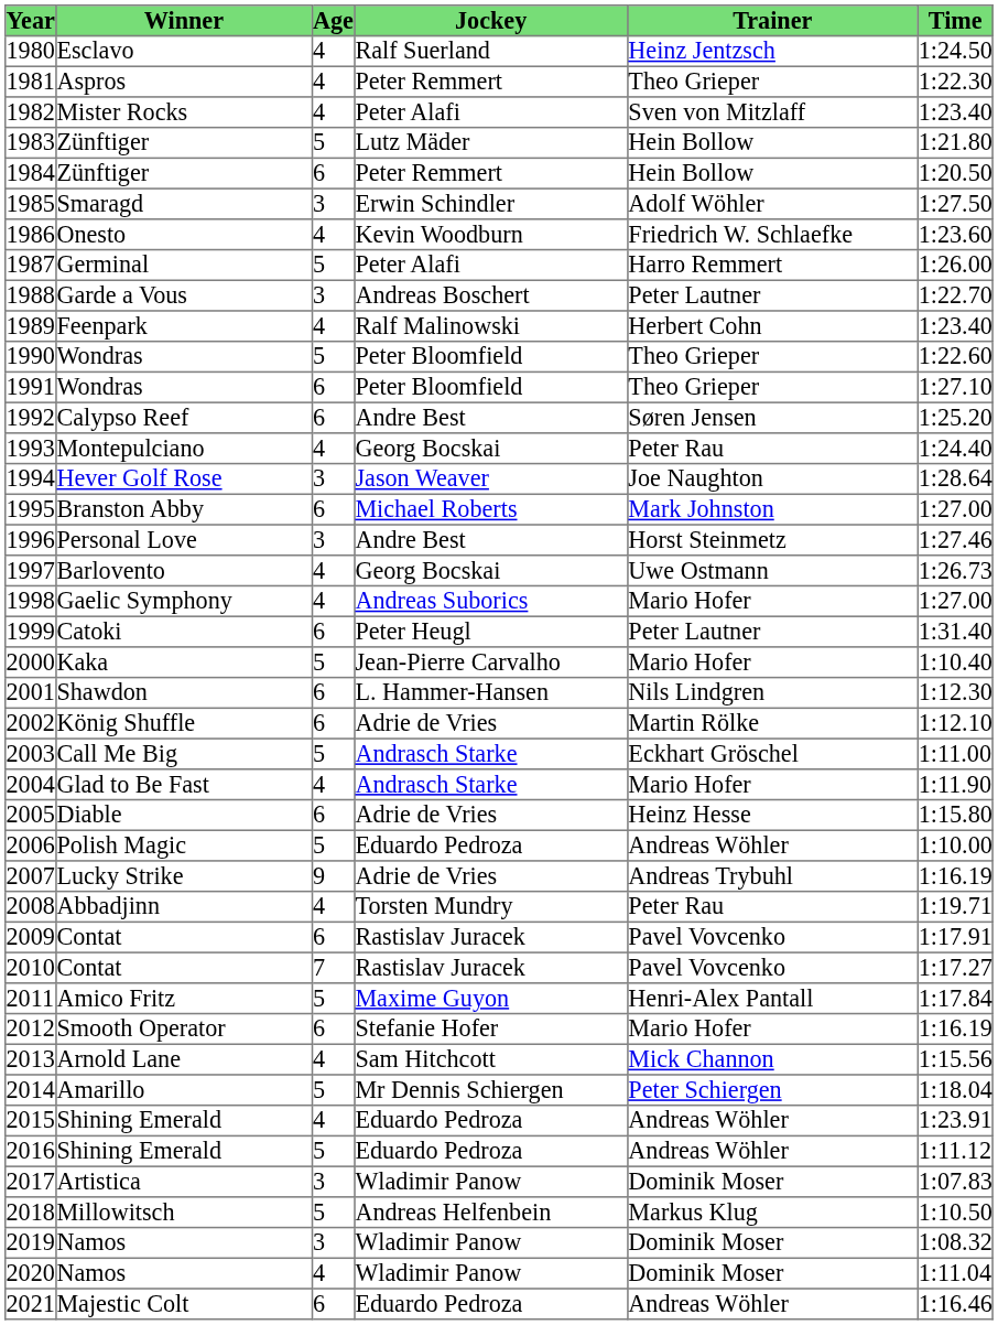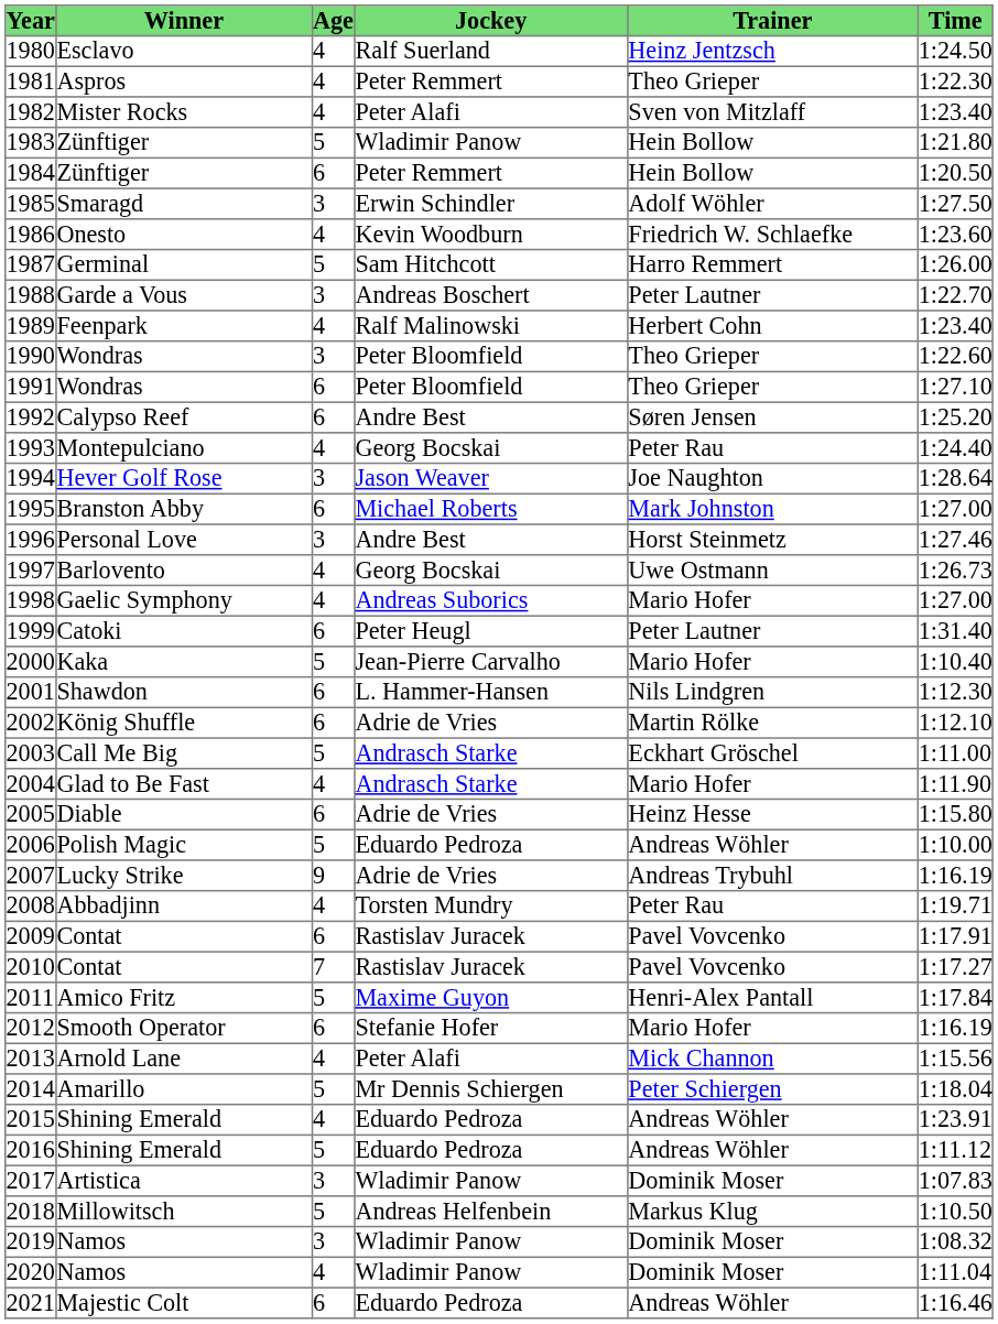 <table class = "sortable" | border="1" cellpadding="0" style="border-collapse: collapse; font-size:90%">
 <tr bgcolor="#77dd77" align="center">
 <th>Year</th>
 <th>Winner</th>
 <th>Age</th>
 <th>Jockey</th>
 <th>Trainer</th>
 <th>Time</th>
 </tr>
 <tr>
 <td>1980</td>
 <td width=150px>Esclavo</td>
 <td>4</td>
 <td width=160px>Ralf Suerland</td>
 <td width=170px><a href='#'>Heinz Jentzsch</a></td>
 <td>1:24.50</td>
 </tr>
 <tr>
 <td>1981</td>
 <td>Aspros</td>
 <td>4</td>
 <td>Peter Remmert</td>
 <td>Theo Grieper</td>
 <td>1:22.30</td>
 </tr>
 <tr>
 <td>1982</td>
 <td>Mister Rocks</td>
 <td>4</td>
 <td>Peter Alafi</td>
 <td>Sven von Mitzlaff</td>
 <td>1:23.40</td>
 </tr>
 <tr>
 <td>1983</td>
 <td>Zünftiger</td>
 <td>5</td>
-<td>Lutz Mäder</td>
+<td>Wladimir Panow</td>
 <td>Hein Bollow</td>
 <td>1:21.80</td>
 </tr>
 <tr>
 <td>1984</td>
 <td>Zünftiger</td>
 <td>6</td>
 <td>Peter Remmert</td>
 <td>Hein Bollow</td>
 <td>1:20.50</td>
 </tr>
 <tr>
 <td>1985</td>
 <td>Smaragd</td>
 <td>3</td>
 <td>Erwin Schindler</td>
 <td>Adolf Wöhler</td>
 <td>1:27.50</td>
 </tr>
 <tr>
 <td>1986</td>
 <td>Onesto</td>
 <td>4</td>
 <td>Kevin Woodburn</td>
 <td>Friedrich W. Schlaefke</td>
 <td>1:23.60</td>
 </tr>
 <tr>
 <td>1987</td>
 <td>Germinal</td>
 <td>5</td>
-<td>Peter Alafi</td>
+<td>Sam Hitchcott</td>
 <td>Harro Remmert</td>
 <td>1:26.00</td>
 </tr>
 <tr>
 <td>1988</td>
 <td>Garde a Vous</td>
 <td>3</td>
 <td>Andreas Boschert</td>
 <td>Peter Lautner</td>
 <td>1:22.70</td>
 </tr>
 <tr>
 <td>1989</td>
 <td>Feenpark</td>
 <td>4</td>
 <td>Ralf Malinowski</td>
 <td>Herbert Cohn</td>
 <td>1:23.40</td>
 </tr>
 <tr>
 <td>1990</td>
 <td>Wondras</td>
-<td>5</td>
+<td>3</td>
 <td>Peter Bloomfield</td>
 <td>Theo Grieper</td>
 <td>1:22.60</td>
 </tr>
 <tr>
 <td>1991</td>
 <td>Wondras</td>
 <td>6</td>
 <td>Peter Bloomfield</td>
 <td>Theo Grieper</td>
 <td>1:27.10</td>
 </tr>
 <tr>
 <td>1992</td>
 <td>Calypso Reef</td>
 <td>6</td>
 <td>Andre Best</td>
 <td>Søren Jensen</td>
 <td>1:25.20</td>
 </tr>
 <tr>
 <td>1993</td>
 <td>Montepulciano</td>
 <td>4</td>
 <td>Georg Bocskai</td>
 <td>Peter Rau</td>
 <td>1:24.40</td>
 </tr>
 <tr>
 <td>1994</td>
 <td><a href='#'>Hever Golf Rose</a></td>
 <td>3</td>
 <td><a href='#'>Jason Weaver</a></td>
 <td>Joe Naughton</td>
 <td>1:28.64</td>
 </tr>
 <tr>
 <td>1995</td>
 <td>Branston Abby</td>
 <td>6</td>
 <td><a href='#'>Michael Roberts</a></td>
 <td><a href='#'>Mark Johnston</a></td>
 <td>1:27.00</td>
 </tr>
 <tr>
 <td>1996</td>
 <td>Personal Love</td>
 <td>3</td>
 <td>Andre Best</td>
 <td>Horst Steinmetz</td>
 <td>1:27.46</td>
 </tr>
 <tr>
 <td>1997</td>
 <td>Barlovento</td>
 <td>4</td>
 <td>Georg Bocskai</td>
 <td>Uwe Ostmann</td>
 <td>1:26.73</td>
 </tr>
 <tr>
 <td>1998</td>
 <td>Gaelic Symphony</td>
 <td>4</td>
 <td><a href='#'>Andreas Suborics</a></td>
 <td>Mario Hofer</td>
 <td>1:27.00</td>
 </tr>
 <tr>
 <td>1999</td>
 <td>Catoki</td>
 <td>6</td>
 <td>Peter Heugl</td>
 <td>Peter Lautner</td>
 <td>1:31.40</td>
 </tr>
 <tr>
 <td>2000</td>
 <td>Kaka</td>
 <td>5</td>
 <td>Jean-Pierre Carvalho</td>
 <td>Mario Hofer</td>
 <td>1:10.40</td>
 </tr>
 <tr>
 <td>2001</td>
 <td>Shawdon</td>
 <td>6</td>
 <td>L. Hammer-Hansen </td>
 <td>Nils Lindgren</td>
 <td>1:12.30</td>
 </tr>
 <tr>
 <td>2002</td>
 <td>König Shuffle</td>
 <td>6</td>
 <td>Adrie de Vries</td>
 <td>Martin Rölke</td>
 <td>1:12.10</td>
 </tr>
 <tr>
 <td>2003</td>
 <td>Call Me Big</td>
 <td>5</td>
 <td><a href='#'>Andrasch Starke</a></td>
 <td>Eckhart Gröschel</td>
 <td>1:11.00</td>
 </tr>
 <tr>
 <td>2004</td>
 <td>Glad to Be Fast</td>
 <td>4</td>
 <td><a href='#'>Andrasch Starke</a></td>
 <td>Mario Hofer</td>
 <td>1:11.90</td>
 </tr>
 <tr>
 <td>2005</td>
 <td>Diable</td>
 <td>6</td>
 <td>Adrie de Vries</td>
 <td>Heinz Hesse</td>
 <td>1:15.80</td>
 </tr>
 <tr>
 <td>2006</td>
 <td>Polish Magic</td>
 <td>5</td>
 <td>Eduardo Pedroza</td>
 <td>Andreas Wöhler</td>
 <td>1:10.00</td>
 </tr>
 <tr>
 <td>2007</td>
 <td>Lucky Strike</td>
 <td>9</td>
 <td>Adrie de Vries</td>
 <td>Andreas Trybuhl</td>
 <td>1:16.19</td>
 </tr>
 <tr>
 <td>2008</td>
 <td>Abbadjinn</td>
 <td>4</td>
 <td>Torsten Mundry</td>
 <td>Peter Rau</td>
 <td>1:19.71</td>
 </tr>
 <tr>
 <td>2009</td>
 <td>Contat</td>
 <td>6</td>
 <td>Rastislav Juracek</td>
 <td>Pavel Vovcenko</td>
 <td>1:17.91</td>
 </tr>
 <tr>
 <td>2010</td>
 <td>Contat</td>
 <td>7</td>
 <td>Rastislav Juracek</td>
 <td>Pavel Vovcenko</td>
 <td>1:17.27</td>
 </tr>
 <tr>
 <td>2011</td>
 <td>Amico Fritz</td>
 <td>5</td>
 <td><a href='#'>Maxime Guyon</a></td>
 <td>Henri-Alex Pantall</td>
 <td>1:17.84</td>
 </tr>
 <tr>
 <td>2012</td>
 <td>Smooth Operator</td>
 <td>6</td>
 <td>Stefanie Hofer</td>
 <td>Mario Hofer</td>
 <td>1:16.19</td>
 </tr>
 <tr>
 <td>2013</td>
 <td>Arnold Lane</td>
 <td>4</td>
-<td>Sam Hitchcott</td>
+<td>Peter Alafi</td>
 <td><a href='#'>Mick Channon</a></td>
 <td>1:15.56</td>
 </tr>
 <tr>
 <td>2014</td>
 <td>Amarillo</td>
 <td>5</td>
 <td>Mr Dennis Schiergen</td>
 <td><a href='#'>Peter Schiergen</a></td>
 <td>1:18.04</td>
 </tr>
 <tr>
 <td>2015</td>
 <td>Shining Emerald</td>
 <td>4</td>
 <td>Eduardo Pedroza</td>
 <td>Andreas Wöhler</td>
 <td>1:23.91</td>
 </tr>
 <tr>
 <td>2016</td>
 <td>Shining Emerald</td>
 <td>5</td>
 <td>Eduardo Pedroza</td>
 <td>Andreas Wöhler</td>
 <td>1:11.12</td>
 </tr>
 <tr>
 <td>2017</td>
 <td>Artistica</td>
 <td>3</td>
 <td>Wladimir Panow</td>
 <td>Dominik Moser</td>
 <td>1:07.83</td>
 </tr>
 <tr>
 <td>2018</td>
 <td>Millowitsch</td>
 <td>5</td>
 <td>Andreas Helfenbein</td>
 <td>Markus Klug</td>
 <td>1:10.50</td>
 </tr>
 <tr>
 <td>2019</td>
 <td>Namos</td>
 <td>3</td>
 <td>Wladimir Panow</td>
 <td>Dominik Moser</td>
 <td>1:08.32</td>
 </tr>
 <tr>
 <td>2020</td>
 <td>Namos</td>
 <td>4</td>
 <td>Wladimir Panow</td>
 <td>Dominik Moser</td>
 <td>1:11.04</td>
 </tr>
 <tr>
 <td>2021</td>
 <td>Majestic Colt</td>
 <td>6</td>
 <td>Eduardo Pedroza</td>
 <td>Andreas Wöhler</td>
 <td>1:16.46</td>
 </tr>
 </table>
